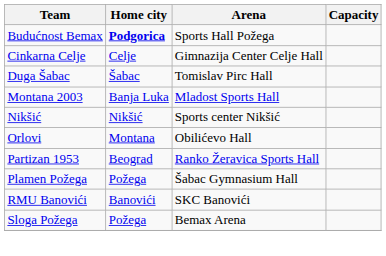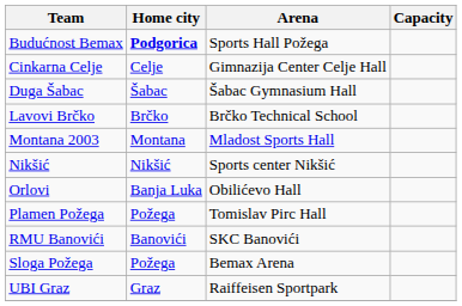 <table class="wikitable sortable">
 <tr>
 <th>Team</th>
 <th>Home city</th>
 <th>Arena</th>
 <th>Capacity</th>
 </tr>
 <tr>
 <td><a href='#'>Budućnost Bemax</a></td>
 <td><strong><a href='#'>Podgorica</a></strong></td>
 <td>Sports Hall Požega</td>
 <td style="text-align:center"></td>
 </tr>
 <tr>
 <td><a href='#'>Cinkarna Celje</a></td>
 <td><a href='#'>Celje</a></td>
 <td>Gimnazija Center Celje Hall</td>
 <td style="text-align:center"></td>
 </tr>
 <tr>
 <td><a href='#'>Duga Šabac</a></td>
 <td><a href='#'>Šabac</a></td>
-<td>Tomislav Pirc Hall</td>
+<td>Šabac Gymnasium Hall</td>
+<td style="text-align:center"></td>
+</tr>
+<tr>
+<td><a href='#'>Lavovi Brčko</a></td>
+<td><a href='#'>Brčko</a></td>
+<td>Brčko Technical School</td>
 <td style="text-align:center"></td>
 </tr>
 <tr>
 <td><a href='#'>Montana 2003</a></td>
-<td><a href='#'>Banja Luka</a></td>
+<td><a href='#'>Montana</a></td>
 <td><a href='#'>Mladost Sports Hall</a></td>
 <td style="text-align:center"></td>
 </tr>
 <tr>
 <td><a href='#'>Nikšić</a></td>
 <td><a href='#'>Nikšić</a></td>
 <td>Sports center Nikšić</td>
 <td style="text-align:center"></td>
 </tr>
 <tr>
 <td><a href='#'>Orlovi</a></td>
-<td><a href='#'>Montana</a></td>
+<td><a href='#'>Banja Luka</a></td>
 <td>Obilićevo Hall</td>
-<td style="text-align:center"></td>
-</tr>
-<tr>
-<td><a href='#'>Partizan 1953</a></td>
-<td><a href='#'>Beograd</a></td>
-<td><a href='#'>Ranko Žeravica Sports Hall</a></td>
 <td style="text-align:center"></td>
 </tr>
 <tr>
 <td><a href='#'>Plamen Požega</a></td>
 <td><a href='#'>Požega</a></td>
-<td>Šabac Gymnasium Hall</td>
+<td>Tomislav Pirc Hall</td>
 <td></td>
 </tr>
 <tr>
 <td><a href='#'>RMU Banovići</a></td>
 <td><a href='#'>Banovići</a></td>
 <td>SKC Banovići</td>
 <td style="text-align:center"></td>
 </tr>
 <tr>
 <td><a href='#'>Sloga Požega</a></td>
 <td><a href='#'>Požega</a></td>
 <td>Bemax Arena</td>
 <td></td>
 </tr>
 <tr>
+<td><a href='#'>UBI Graz</a></td>
+<td><a href='#'>Graz</a></td>
+<td>Raiffeisen Sportpark</td>
+<td style="text-align:center"></td>
+</tr>
+<tr>
 </tr>
 </table>
